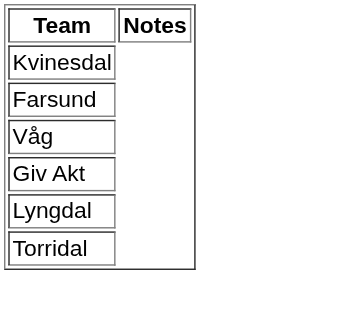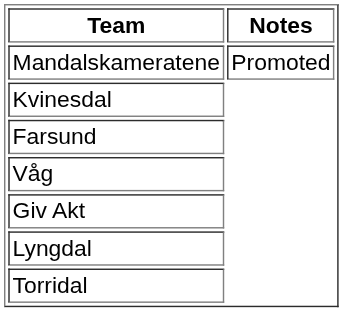 <table border="1" cellpadding="2">
 <tr>
 <th>Team</th>
 <th>Notes</th>
+</tr>
+<tr>
+<td>Mandalskameratene</td>
+<td>Promoted</td>
 </tr>
 <tr>
 <td>Kvinesdal</td>
 </tr>
 <tr>
 <td>Farsund</td>
 </tr>
 <tr>
 <td>Våg</td>
 </tr>
 <tr>
 <td>Giv Akt</td>
 </tr>
 <tr>
 <td>Lyngdal</td>
 </tr>
 <tr>
 <td>Torridal</td>
 </tr>
 </table>
